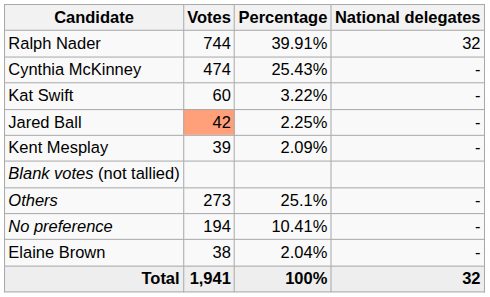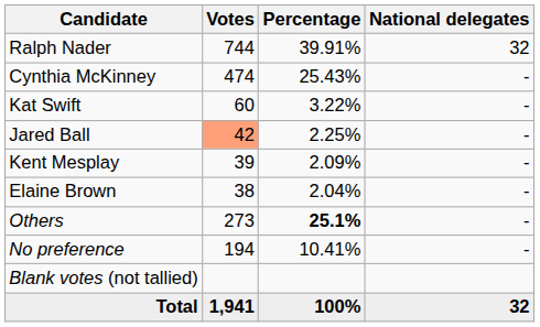 <table class="wikitable" style="text-align:right;">
 <tr>
 <th>Candidate</th>
 <th>Votes</th>
 <th>Percentage</th>
 <th>National delegates</th>
 </tr>
 <tr>
 <td style="text-align:left;">Ralph Nader</td>
 <td>744</td>
 <td>39.91%</td>
 <td>32</td>
 </tr>
 <tr>
 <td style="text-align:left;">Cynthia McKinney</td>
 <td>474</td>
 <td>25.43%</td>
 <td>-</td>
 </tr>
 <tr>
 <td style="text-align:left;">Kat Swift</td>
 <td>60</td>
 <td>3.22%</td>
 <td>-</td>
 </tr>
 <tr>
 <td style="text-align:left;">Jared Ball</td>
 <td style="background: lightsalmon;">42</td>
 <td>2.25%</td>
 <td>-</td>
 </tr>
 <tr>
 <td style="text-align:left;">Kent Mesplay</td>
 <td>39</td>
 <td>2.09%</td>
 <td>-</td>
 </tr>
 <tr>
-<td style="text-align:left;"><em>Blank votes</em> (not tallied)</td>
-<td></td>
-<td></td>
-<td></td>
+<td style="text-align:left;">Elaine Brown</td>
+<td>38</td>
+<td>2.04%</td>
+<td>-</td>
 </tr>
 <tr>
 <td style="text-align:left;"><em>Others</em></td>
 <td>273</td>
-<td>25.1%</td>
+<td><strong>25.1%</strong></td>
 <td>-</td>
 </tr>
 <tr>
 <td style="text-align:left;"><em>No preference</em></td>
 <td>194</td>
 <td>10.41%</td>
 <td>-</td>
 </tr>
 <tr>
-<td style="text-align:left;">Elaine Brown</td>
-<td>38</td>
-<td>2.04%</td>
-<td>-</td>
+<td style="text-align:left;"><em>Blank votes</em> (not tallied)</td>
+<td></td>
+<td></td>
+<td></td>
 </tr>
 <tr style="background:#eee;">
 <td style="margin-right:0.50px"><strong>Total</strong></td>
 <td style="margin-right:0.50px"><strong>1,941</strong></td>
 <td style="margin-right:0.50px"><strong>100%</strong></td>
 <td style="margin-right:0.50px"><strong>32</strong></td>
 </tr>
 </table>
